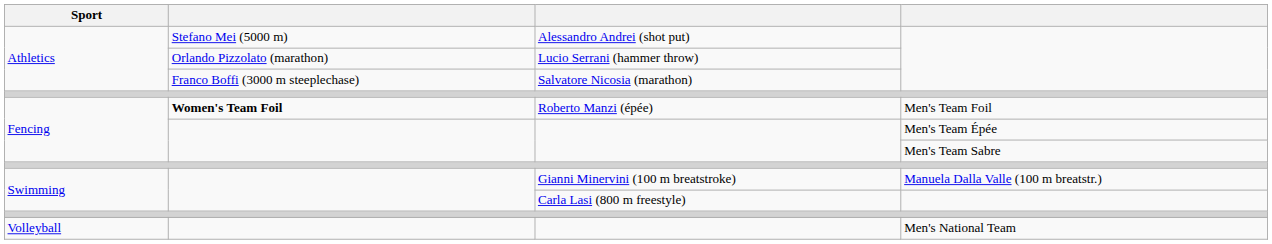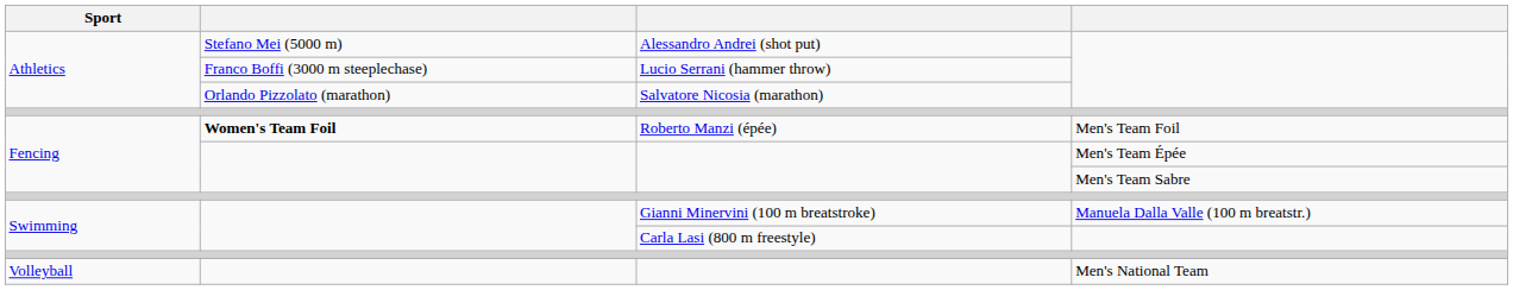 <table class="wikitable" width=70% style="font-size:90%; text-align:left;">
 <tr>
 <th width=13%>Sport</th>
 <th width=29%></th>
 <th width=29%></th>
 <th width=29%></th>
 </tr>
 <tr>
 <td rowspan=3> <a href='#'>Athletics</a></td>
 <td><a href='#'>Stefano Mei</a> (5000 m)</td>
 <td><a href='#'>Alessandro Andrei</a> (shot put)</td>
 <td rowspan=3></td>
 </tr>
 <tr>
-<td><a href='#'>Orlando Pizzolato</a> (marathon)</td>
+<td><a href='#'>Franco Boffi</a> (3000 m steeplechase)</td>
 <td><a href='#'>Lucio Serrani</a> (hammer throw)</td>
 </tr>
 <tr>
-<td><a href='#'>Franco Boffi</a> (3000 m steeplechase)</td>
+<td><a href='#'>Orlando Pizzolato</a> (marathon)</td>
 <td><a href='#'>Salvatore Nicosia</a> (marathon)</td>
 </tr>
 <tr bgcolor=lightgrey>
 <td colspan=4></td>
 </tr>
 <tr>
 <td rowspan=3> <a href='#'>Fencing</a></td>
 <td><strong>Women's Team Foil</strong></td>
 <td><a href='#'>Roberto Manzi</a> (épée)</td>
 <td>Men's Team Foil</td>
 </tr>
 <tr>
 <td rowspan=2></td>
 <td rowspan=2></td>
 <td>Men's Team Épée</td>
 </tr>
 <tr>
 <td>Men's Team Sabre</td>
 </tr>
 <tr bgcolor=lightgrey>
 <td colspan=4></td>
 </tr>
 <tr>
 <td rowspan=2> <a href='#'>Swimming</a></td>
 <td rowspan=2></td>
 <td><a href='#'>Gianni Minervini</a> (100 m breatstroke)</td>
 <td><a href='#'>Manuela Dalla Valle</a> (100 m breatstr.)</td>
 </tr>
 <tr>
 <td><a href='#'>Carla Lasi</a> (800 m freestyle)</td>
 <td></td>
 </tr>
 <tr bgcolor=lightgrey>
 <td colspan=4></td>
 </tr>
 <tr>
 <td> <a href='#'>Volleyball</a></td>
 <td></td>
 <td></td>
 <td>Men's National Team</td>
 </tr>
 </table>
